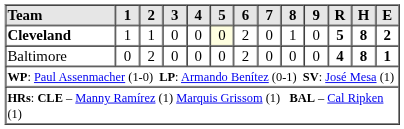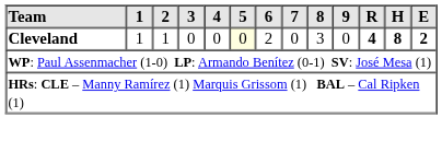 <table border=1 cellspacing=0 width=425 style="margin-left:3em;">
 <tr style="text-align:center; background-color:#e6e6e6;">
 <th align=left width=28%>Team</th>
 <th width=6%>1</th>
 <th width=6%>2</th>
 <th width=6%>3</th>
 <th width=6%>4</th>
 <th width=6%>5</th>
 <th width=6%>6</th>
 <th width=6%>7</th>
 <th width=6%>8</th>
 <th width=6%>9</th>
 <th width=6%>R</th>
 <th width=6%>H</th>
 <th width=6%>E</th>
 </tr>
 <tr style="text-align:center;">
 <td align=left><strong>Cleveland</strong></td>
 <td>1</td>
 <td>1</td>
 <td>0</td>
 <td>0</td>
 <td style="background: lightyellow;">0</td>
 <td>2</td>
 <td>0</td>
-<td>1</td>
-<td>0</td>
-<td><strong>5</strong></td>
-<td><strong>8</strong></td>
-<td><strong>2</strong></td>
-</tr>
-<tr style="text-align:center;">
-<td align=left>Baltimore</td>
-<td>0</td>
-<td>2</td>
-<td>0</td>
-<td>0</td>
-<td>0</td>
-<td>2</td>
-<td>0</td>
-<td>0</td>
+<td>3</td>
 <td>0</td>
 <td><strong>4</strong></td>
 <td><strong>8</strong></td>
-<td><strong>1</strong></td>
+<td><strong>2</strong></td>
 </tr>
 <tr style="text-align:left;">
 <td colspan=13><small><strong>WP</strong>: <a href='#'>Paul Assenmacher</a> (1-0)  <strong>LP</strong>: <a href='#'>Armando Benítez</a> (0-1)  <strong>SV</strong>: <a href='#'>José Mesa</a> (1)</small></td>
 </tr>
 <tr style="text-align:left;">
 <td colspan=13><small><strong>HRs</strong>: <strong>CLE</strong> – <a href='#'>Manny Ramírez</a> (1) <a href='#'>Marquis Grissom</a> (1)   <strong>BAL</strong> – <a href='#'>Cal Ripken</a> (1)</small></td>
 </tr>
 </table>
